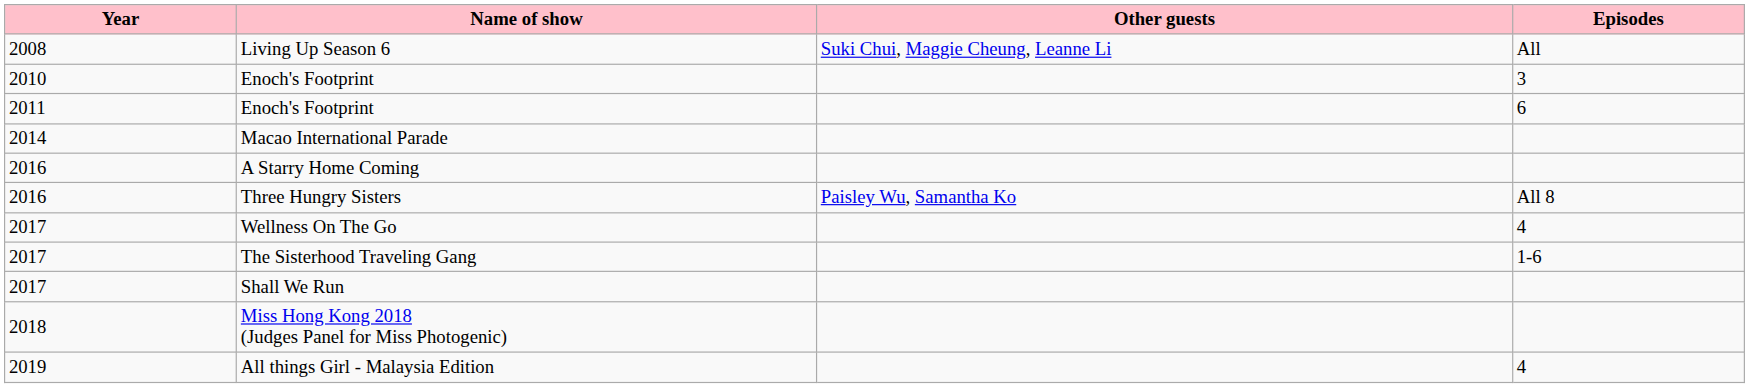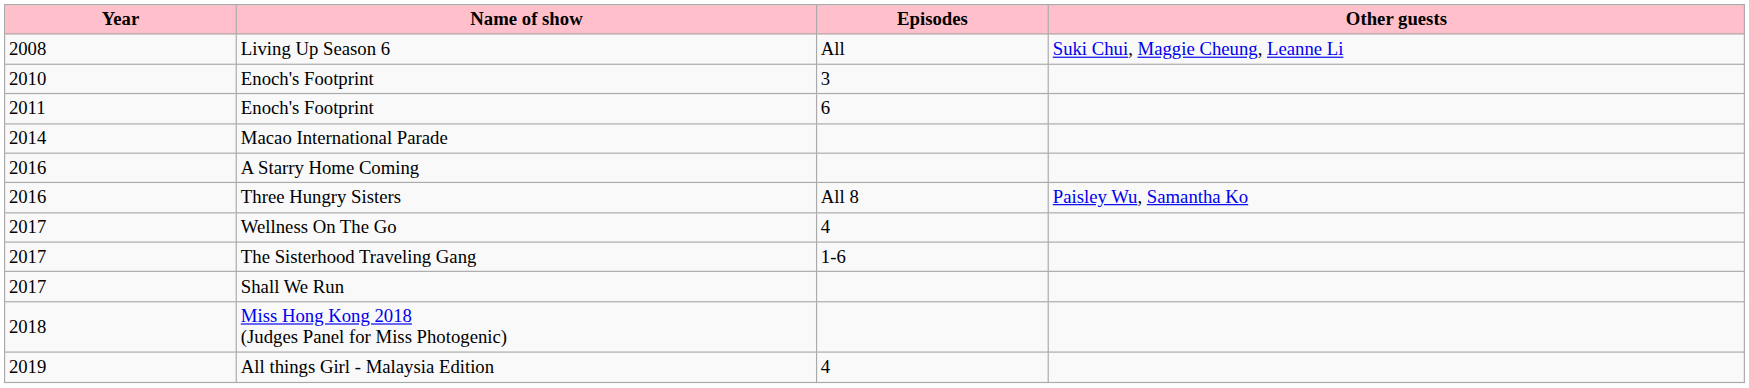 <table class="wikitable" width="75%">
 <tr style="background:pink; color:black" align=center>
 <td style="width:10%"><strong>Year</strong></td>
 <td style="width:25%"><strong>Name of show</strong></td>
+<td style="width:10%"><strong>Episodes</strong></td>
 <td style="width:30%"><strong>Other guests</strong></td>
-<td style="width:10%"><strong>Episodes</strong></td>
 </tr>
 <tr>
 <td>2008</td>
 <td>Living Up Season 6</td>
+<td>All</td>
 <td><a href='#'>Suki Chui</a>, <a href='#'>Maggie Cheung</a>, <a href='#'>Leanne Li</a></td>
-<td>All</td>
 </tr>
 <tr>
 <td>2010</td>
 <td>Enoch's Footprint</td>
+<td>3</td>
 <td></td>
-<td>3</td>
 </tr>
 <tr>
 <td>2011</td>
 <td>Enoch's Footprint</td>
+<td>6</td>
 <td></td>
-<td>6</td>
 </tr>
 <tr>
 <td>2014</td>
 <td>Macao International Parade</td>
 <td></td>
 <td></td>
 </tr>
 <tr>
 <td>2016</td>
 <td>A Starry Home Coming</td>
 <td></td>
 <td></td>
 </tr>
 <tr>
 <td>2016</td>
 <td>Three Hungry Sisters</td>
+<td>All 8</td>
 <td><a href='#'>Paisley Wu</a>, <a href='#'>Samantha Ko</a></td>
-<td>All 8</td>
 </tr>
 <tr>
 <td>2017</td>
 <td>Wellness On The Go</td>
+<td>4</td>
 <td></td>
-<td>4</td>
 </tr>
 <tr>
 <td>2017</td>
 <td>The Sisterhood Traveling Gang</td>
+<td>1-6</td>
 <td></td>
-<td>1-6</td>
 </tr>
 <tr>
 <td>2017</td>
 <td>Shall We Run</td>
 <td></td>
 <td></td>
 </tr>
 <tr>
 <td>2018</td>
 <td><a href='#'>Miss Hong Kong 2018</a> <br> (Judges Panel for Miss Photogenic)</td>
 <td></td>
 <td></td>
 </tr>
 <tr>
 <td>2019</td>
 <td>All things Girl - Malaysia Edition</td>
+<td>4</td>
 <td></td>
-<td>4</td>
 </tr>
 </table>
